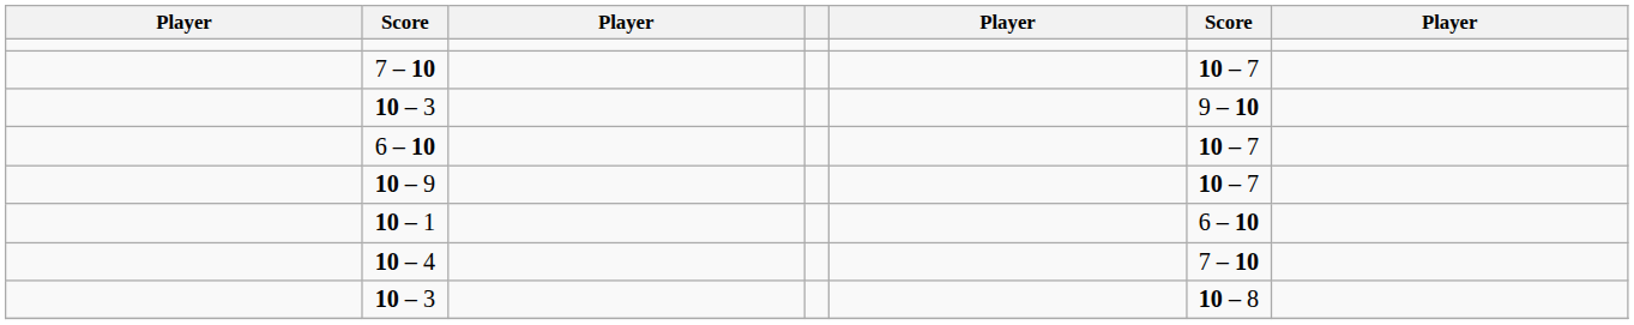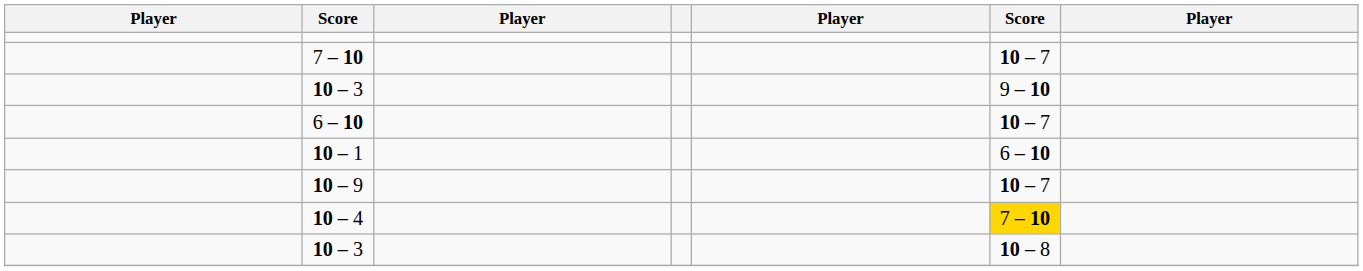 <table class="wikitable">
 <tr style="font-size:10pt;font-weight:bold">
 <th width=230>Player</th>
 <th width=50>Score</th>
 <th width=230>Player</th>
 <th width=10></th>
 <th width=230>Player</th>
 <th width=50>Score</th>
 <th width=230>Player</th>
 </tr>
 <tr>
 <td align=right></td>
 <td align=center></td>
 <td></td>
 <td></td>
 <td align=right></td>
 <td align=center></td>
 <td></td>
 </tr>
 <tr>
 <td align=right></td>
 <td align=center>7 – <strong>10</strong></td>
 <td></td>
 <td></td>
 <td align=right></td>
 <td align=center><strong>10</strong> – 7</td>
 <td></td>
 </tr>
 <tr>
 <td align=right></td>
 <td align=center><strong>10</strong> – 3</td>
 <td></td>
 <td></td>
 <td align=right></td>
 <td align=center>9 – <strong>10</strong></td>
 <td></td>
 </tr>
 <tr>
 <td align=right></td>
 <td align=center>6 – <strong>10</strong></td>
 <td></td>
 <td></td>
 <td align=right></td>
 <td align=center><strong>10</strong> – 7</td>
 <td></td>
 </tr>
 <tr>
 <td align=right></td>
+<td align=center><strong>10</strong> – 1</td>
+<td></td>
+<td></td>
+<td align=right></td>
+<td align=center>6 – <strong>10</strong></td>
+<td></td>
+</tr>
+<tr>
+<td align=right></td>
 <td align=center><strong>10</strong> – 9</td>
 <td></td>
 <td></td>
 <td align=right></td>
 <td align=center><strong>10</strong> – 7</td>
 <td></td>
 </tr>
 <tr>
 <td align=right></td>
-<td align=center><strong>10</strong> – 1</td>
-<td></td>
-<td></td>
-<td align=right></td>
-<td align=center>6 – <strong>10</strong></td>
-<td></td>
-</tr>
-<tr>
-<td align=right></td>
 <td align=center><strong>10</strong> – 4</td>
 <td></td>
 <td></td>
 <td align=right></td>
-<td align=center>7 – <strong>10</strong></td>
+<td align=center style="background: gold;">7 – <strong>10</strong></td>
 <td></td>
 </tr>
 <tr>
 <td align=right></td>
 <td align=center><strong>10</strong> – 3</td>
 <td></td>
 <td></td>
 <td align=right></td>
 <td align=center><strong>10</strong> – 8</td>
 <td></td>
 </tr>
 <tr>
 </tr>
 </table>
